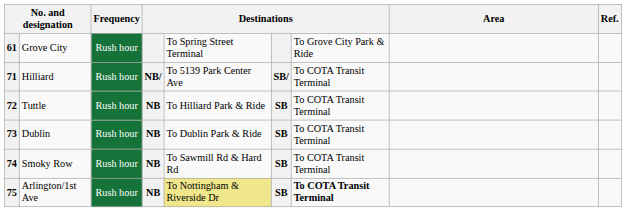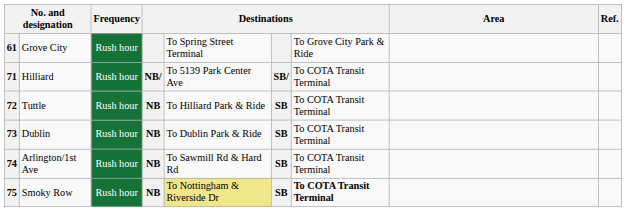 <table class="wikitable" style="font-size: 90%;"|>
 <tr>
 <th colspan=2>No. and designation</th>
 <th>Frequency</th>
 <th colspan=4>Destinations</th>
 <th>Area</th>
 <th>Ref.</th>
 </tr>
 <tr>
 <th style="text-align:center;">61</th>
 <td>Grove City</td>
 <td style="background:#157239; color:white; text-align:center;">Rush hour</td>
 <th></th>
 <td>To Spring Street Terminal</td>
 <th></th>
 <td>To Grove City Park & Ride</td>
 <td style="width: 20em;"></td>
 <td></td>
 </tr>
 <tr>
 <th style="text-align:center;">71</th>
 <td>Hilliard</td>
 <td style="background:#157239; color:white; text-align:center;">Rush hour</td>
 <th>NB/</th>
 <td>To 5139 Park Center Ave</td>
 <th>SB/</th>
 <td>To COTA Transit Terminal</td>
 <td></td>
 <td></td>
 </tr>
 <tr>
 <th style="text-align:center;">72</th>
 <td>Tuttle</td>
 <td style="background:#157239; color:white; text-align:center;">Rush hour</td>
 <th>NB</th>
 <td>To Hilliard Park & Ride</td>
 <th>SB</th>
 <td>To COTA Transit Terminal</td>
 <td></td>
 <td></td>
 </tr>
 <tr>
 <th style="text-align:center;">73</th>
 <td>Dublin</td>
 <td style="background:#157239; color:white; text-align:center;">Rush hour</td>
 <th>NB</th>
 <td>To Dublin Park & Ride</td>
 <th>SB</th>
 <td>To COTA Transit Terminal</td>
 <td></td>
 <td></td>
 </tr>
 <tr>
 <th style="text-align:center;">74</th>
-<td>Smoky Row</td>
+<td>Arlington/1st Ave</td>
 <td style="background:#157239; color:white; text-align:center;">Rush hour</td>
 <th>NB</th>
 <td>To Sawmill Rd & Hard Rd</td>
 <th>SB</th>
 <td>To COTA Transit Terminal</td>
 <td></td>
 <td></td>
 </tr>
 <tr>
 <th style="text-align:center;">75</th>
-<td>Arlington/1st Ave</td>
+<td>Smoky Row</td>
 <td style="background:#157239; color:white; text-align:center;">Rush hour</td>
 <th>NB</th>
 <td style="background: khaki;">To Nottingham & Riverside Dr</td>
 <th>SB</th>
 <td><strong>To COTA Transit Terminal</strong></td>
 <td></td>
 <td></td>
 </tr>
 </table>
